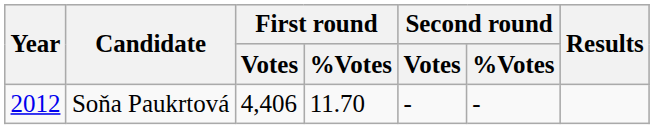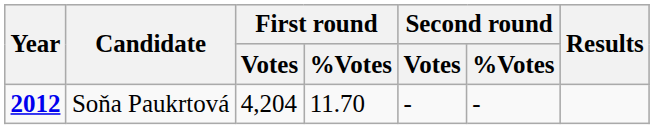 <table class="wikitable">
 <tr>
 <th rowspan=2>Year</th>
 <th rowspan=2>Candidate</th>
 <th colspan=2>First round</th>
 <th colspan=2>Second round</th>
 <th rowspan=2>Results</th>
 </tr>
 <tr>
 <th>Votes</th>
 <th>%Votes</th>
 <th>Votes</th>
 <th>%Votes</th>
 </tr>
 <tr>
-<td><a href='#'>2012</a></td>
+<td><strong><a href='#'>2012</a></strong></td>
 <td>Soňa Paukrtová</td>
-<td>4,406</td>
+<td>4,204</td>
 <td>11.70</td>
 <td>-</td>
 <td>-</td>
 <td></td>
 </tr>
 </table>
